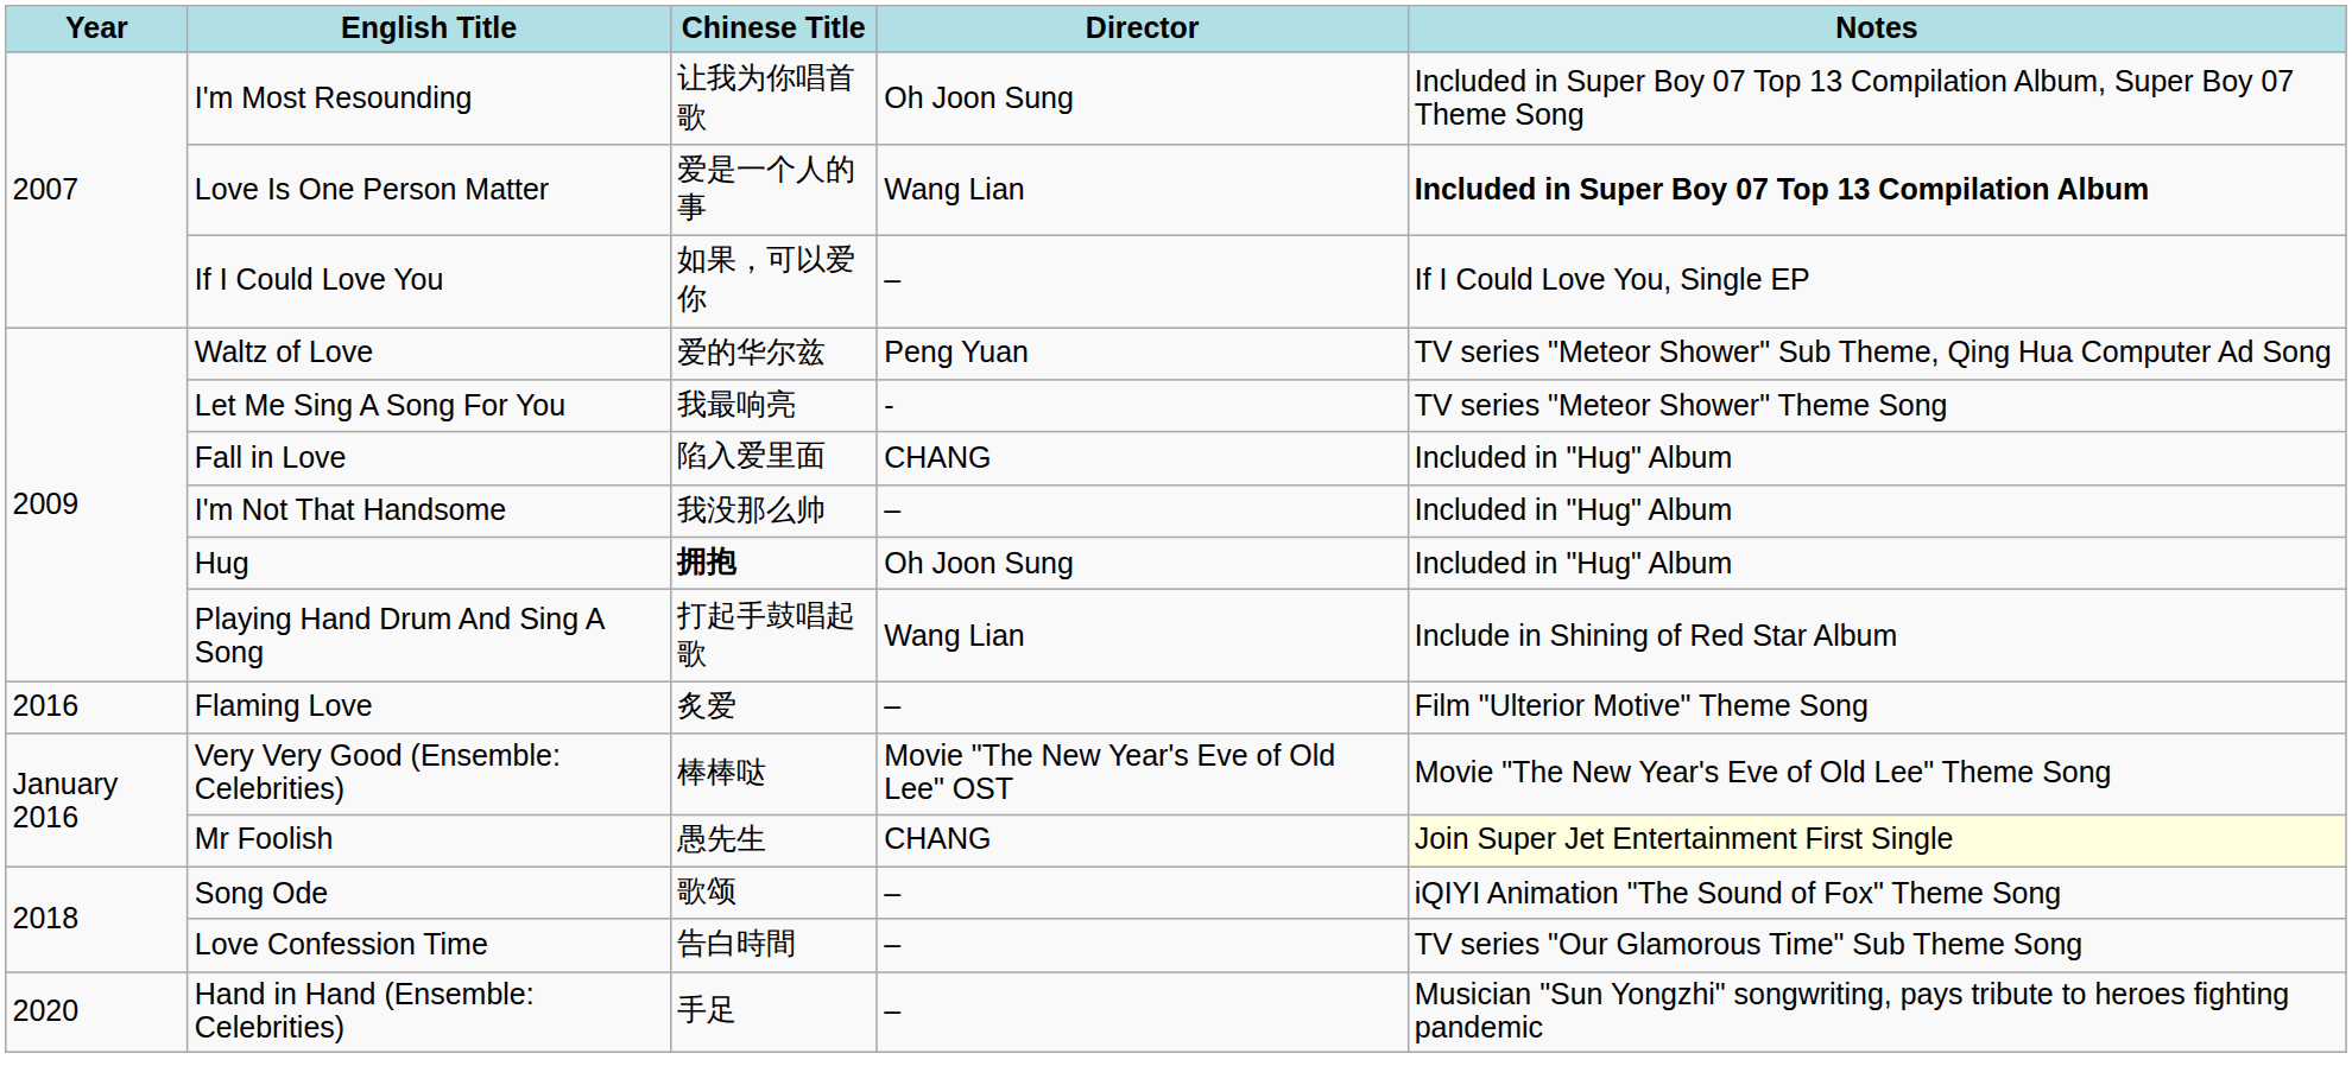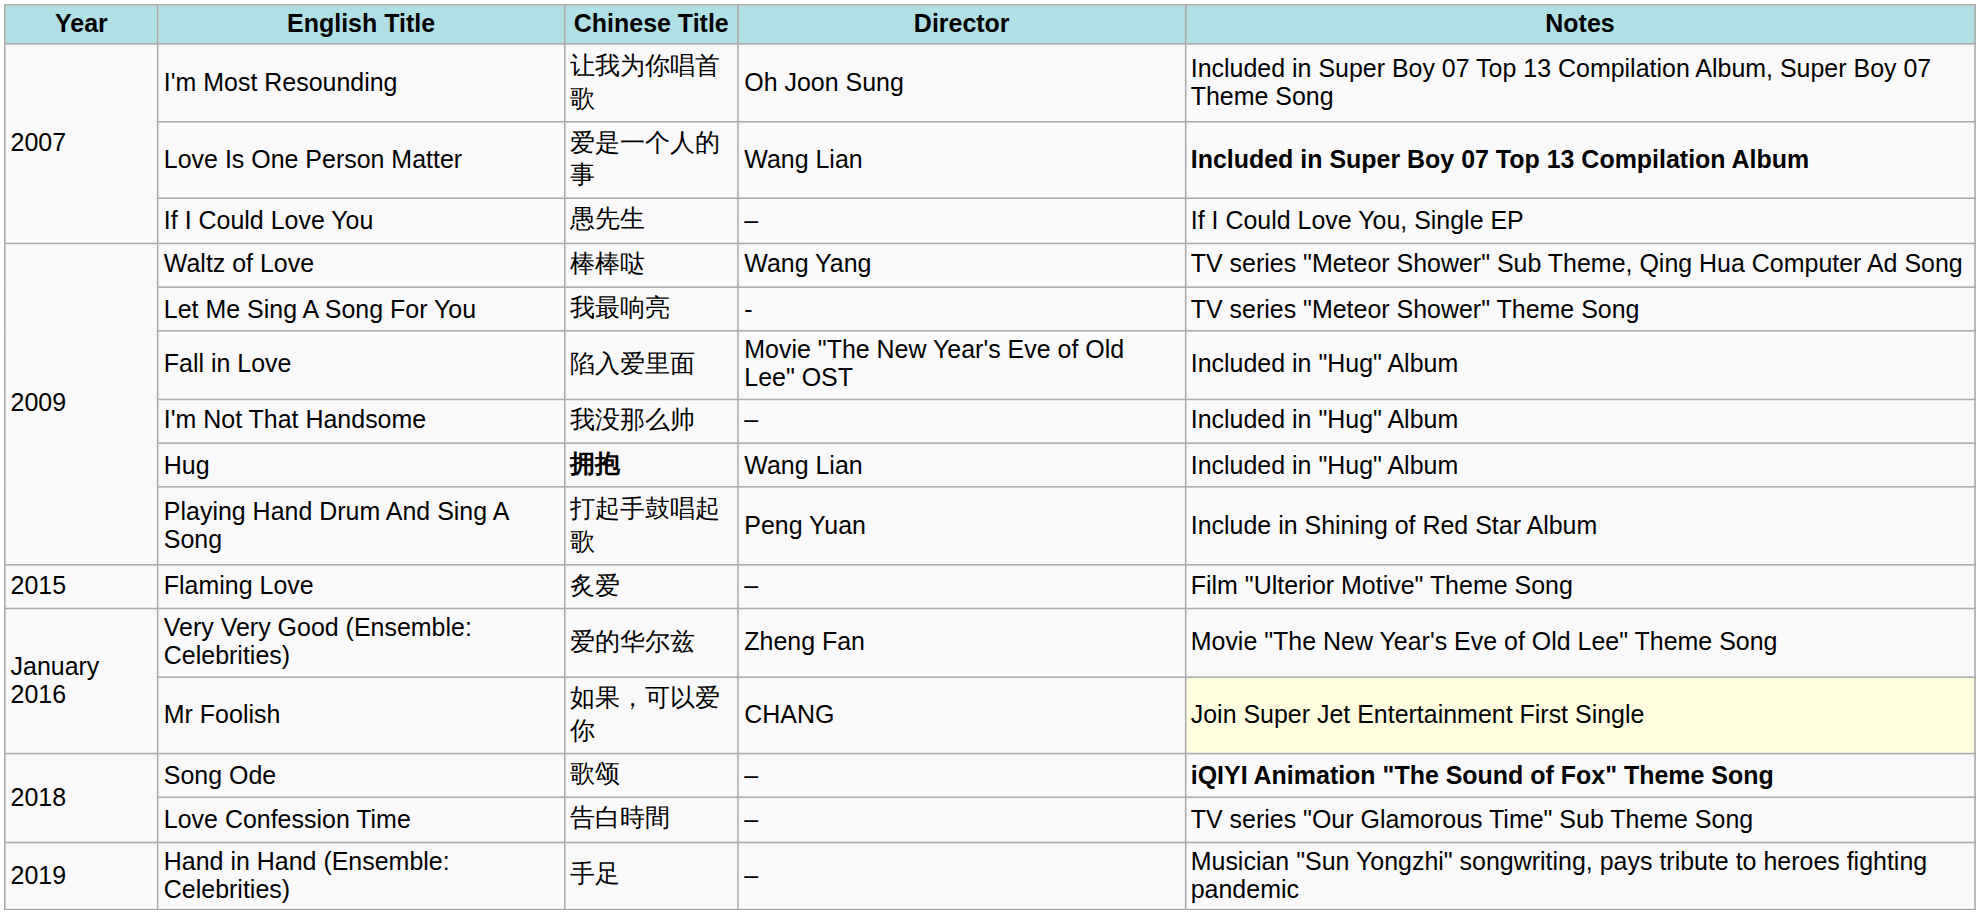 <table class="wikitable" width=100%>
 <tr style="background:PowderBlue; color:black; font-weight:bold; text-align:center;">
 <td>Year</td>
 <td>English Title</td>
 <td>Chinese Title</td>
 <td>Director</td>
 <td>Notes</td>
 </tr>
 <tr>
 <td rowspan=3>2007</td>
 <td>I'm Most Resounding</td>
 <td>让我为你唱首歌</td>
 <td>Oh Joon Sung</td>
 <td>Included in Super Boy 07 Top 13 Compilation Album, Super Boy 07 Theme Song</td>
 </tr>
 <tr>
 <td>Love Is One Person Matter</td>
 <td>爱是一个人的事</td>
 <td>Wang Lian</td>
 <td><strong>Included in Super Boy 07 Top 13 Compilation Album</strong></td>
 </tr>
 <tr>
 <td>If I Could Love You</td>
-<td>如果，可以爱你</td>
+<td>愚先生</td>
 <td>–</td>
 <td>If I Could Love You, Single EP</td>
 </tr>
 <tr>
 <td rowspan=6>2009</td>
 <td>Waltz of Love</td>
-<td>爱的华尔兹</td>
-<td>Peng Yuan</td>
+<td>棒棒哒</td>
+<td>Wang Yang</td>
 <td>TV series "Meteor Shower" Sub Theme, Qing Hua Computer Ad Song</td>
 </tr>
 <tr>
 <td>Let Me Sing A Song For You</td>
 <td>我最响亮</td>
 <td>-</td>
 <td>TV series "Meteor Shower" Theme Song</td>
 </tr>
 <tr>
 <td>Fall in Love</td>
 <td>陷入爱里面</td>
-<td>CHANG</td>
+<td>Movie "The New Year's Eve of Old Lee" OST</td>
 <td>Included in "Hug" Album</td>
 </tr>
 <tr>
 <td>I'm Not That Handsome</td>
 <td>我没那么帅</td>
 <td>–</td>
 <td>Included in "Hug" Album</td>
 </tr>
 <tr>
 <td>Hug</td>
 <td><strong>拥抱</strong></td>
-<td>Oh Joon Sung</td>
+<td>Wang Lian</td>
 <td>Included in "Hug" Album</td>
 </tr>
 <tr>
 <td>Playing Hand Drum And Sing A Song</td>
 <td>打起手鼓唱起歌</td>
-<td>Wang Lian</td>
+<td>Peng Yuan</td>
 <td>Include in Shining of Red Star Album</td>
 </tr>
 <tr>
-<td>2016</td>
+<td>2015</td>
 <td>Flaming Love</td>
 <td>炙爱</td>
 <td>–</td>
 <td>Film "Ulterior Motive" Theme Song</td>
 </tr>
 <tr>
 <td rowspan=2>January 2016</td>
 <td>Very Very Good (Ensemble: Celebrities)</td>
-<td>棒棒哒</td>
-<td>Movie "The New Year's Eve of Old Lee" OST</td>
+<td>爱的华尔兹</td>
+<td>Zheng Fan</td>
 <td>Movie "The New Year's Eve of Old Lee" Theme Song</td>
 </tr>
 <tr>
 <td>Mr Foolish</td>
-<td>愚先生</td>
+<td>如果，可以爱你</td>
 <td>CHANG</td>
 <td style="background: lightyellow;">Join Super Jet Entertainment First Single</td>
 </tr>
 <tr>
 <td rowspan=2>2018</td>
 <td>Song Ode</td>
 <td>歌颂</td>
 <td>–</td>
-<td>iQIYI Animation "The Sound of Fox" Theme Song</td>
+<td><strong>iQIYI Animation "The Sound of Fox" Theme Song</strong></td>
 </tr>
 <tr>
 <td>Love Confession Time</td>
 <td>告白時間</td>
 <td>–</td>
 <td>TV series "Our Glamorous Time" Sub Theme Song</td>
 </tr>
 <tr>
-<td>2020</td>
+<td>2019</td>
 <td>Hand in Hand (Ensemble: Celebrities)</td>
 <td>手足</td>
 <td>–</td>
 <td>Musician "Sun Yongzhi" songwriting, pays tribute to heroes fighting pandemic</td>
 </tr>
 </table>
